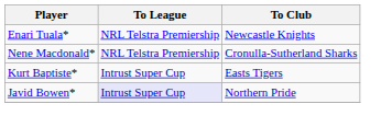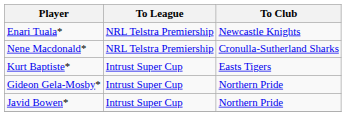 <table class="wikitable" style="font-size:90%">
 <tr bgcolor="#efefef">
 <th width=" ">Player</th>
 <th width=" ">To League</th>
 <th width=" ">To Club</th>
 </tr>
 <tr>
 <td> <a href='#'>Enari Tuala</a>*</td>
 <td><a href='#'>NRL Telstra Premiership</a></td>
 <td> <a href='#'>Newcastle Knights</a></td>
 </tr>
 <tr>
 <td> <a href='#'>Nene Macdonald</a>*</td>
 <td><a href='#'>NRL Telstra Premiership</a></td>
 <td> <a href='#'>Cronulla-Sutherland Sharks</a></td>
 </tr>
 <tr>
 <td> <a href='#'>Kurt Baptiste</a>*</td>
 <td><a href='#'>Intrust Super Cup</a></td>
 <td> <a href='#'>Easts Tigers</a></td>
 </tr>
 <tr>
+<td> <a href='#'>Gideon Gela-Mosby</a>*</td>
+<td><a href='#'>Intrust Super Cup</a></td>
+<td> <a href='#'>Northern Pride</a></td>
+</tr>
+<tr>
 <td> <a href='#'>Javid Bowen</a>*</td>
-<td style="background: lavender;"><a href='#'>Intrust Super Cup</a></td>
+<td><a href='#'>Intrust Super Cup</a></td>
 <td> <a href='#'>Northern Pride</a></td>
 </tr>
 <tr>
 </tr>
 </table>
